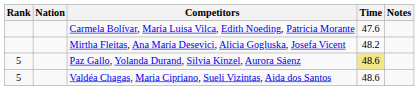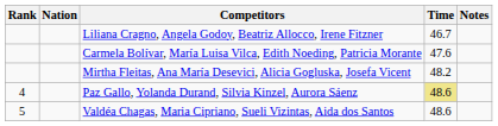 <table class="wikitable sortable" style="text-align:center">
 <tr>
 <th>Rank</th>
 <th>Nation</th>
 <th>Competitors</th>
 <th>Time</th>
 <th>Notes</th>
+</tr>
+<tr>
+<td></td>
+<td align=left></td>
+<td align=left><a href='#'>Liliana Cragno</a>, <a href='#'>Angela Godoy</a>, <a href='#'>Beatriz Allocco</a>, <a href='#'>Irene Fitzner</a></td>
+<td>46.7</td>
+<td></td>
 </tr>
 <tr>
 <td></td>
 <td align=left></td>
 <td align=left><a href='#'>Carmela Bolívar</a>, <a href='#'>María Luisa Vilca</a>, <a href='#'>Edith Noeding</a>, <a href='#'>Patricia Morante</a></td>
 <td>47.6</td>
 <td></td>
 </tr>
 <tr>
 <td></td>
 <td align=left></td>
 <td align=left><a href='#'>Mirtha Fleitas</a>, <a href='#'>Ana María Desevici</a>, <a href='#'>Alicia Gogluska</a>, <a href='#'>Josefa Vicent</a></td>
 <td>48.2</td>
 <td></td>
 </tr>
 <tr>
-<td>5</td>
+<td>4</td>
 <td align=left></td>
 <td align=left><a href='#'>Paz Gallo</a>, <a href='#'>Yolanda Durand</a>, <a href='#'>Silvia Kinzel</a>, <a href='#'>Aurora Sáenz</a></td>
 <td style="background: khaki;">48.6</td>
 <td></td>
 </tr>
 <tr>
 <td>5</td>
 <td align=left></td>
 <td align=left><a href='#'>Valdéa Chagas</a>, <a href='#'>Maria Cipriano</a>, <a href='#'>Sueli Vizintas</a>, <a href='#'>Aida dos Santos</a></td>
 <td>48.6</td>
 <td></td>
 </tr>
 </table>
